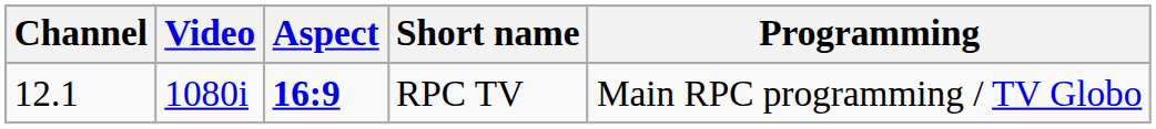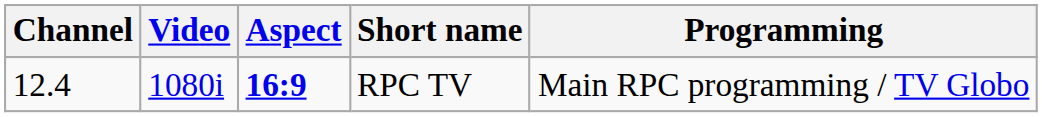 <table class="wikitable">
 <tr>
 <th>Channel</th>
 <th><a href='#'>Video</a></th>
 <th><a href='#'>Aspect</a></th>
 <th>Short name</th>
 <th>Programming</th>
 </tr>
 <tr>
-<td>12.1</td>
+<td>12.4</td>
 <td><a href='#'>1080i</a></td>
 <td><strong><a href='#'>16:9</a></strong></td>
 <td>RPC TV</td>
 <td>Main RPC programming / <a href='#'>TV Globo</a></td>
 </tr>
 </table>
